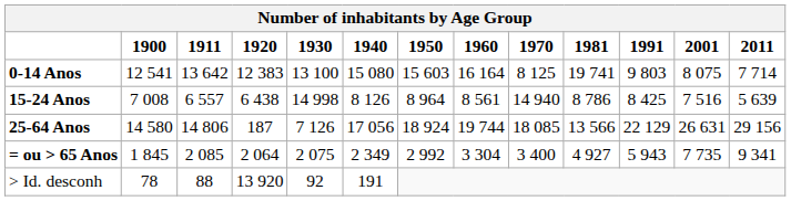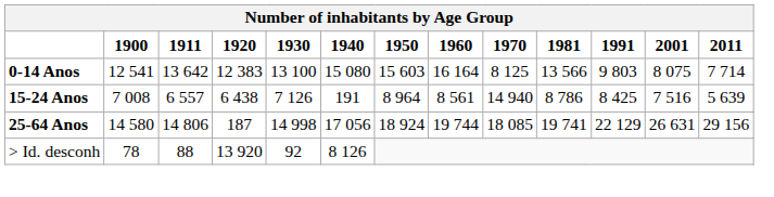 <table class="wikitable">
 <tr>
 <th colspan="13">Number of inhabitants by Age Group   </th>
 </tr>
 <tr bgcolor="white">
 <td></td>
 <td align="center"><strong>1900</strong></td>
 <td align="center"><strong>1911</strong></td>
 <td align="center"><strong>1920</strong></td>
 <td align="center"><strong>1930</strong></td>
 <td align="center"><strong>1940</strong></td>
 <td align="center"><strong>1950</strong></td>
 <td align="center"><strong>1960</strong></td>
 <td align="center"><strong>1970</strong></td>
 <td align="center"><strong>1981</strong></td>
 <td align="center"><strong>1991</strong></td>
 <td align="center"><strong>2001</strong></td>
 <td align="center"><strong>2011</strong></td>
 </tr>
 <tr bgcolor="white">
 <td><strong>0-14 Anos</strong></td>
 <td align="center">12 541</td>
 <td align="center">13 642</td>
 <td align="center">12 383</td>
 <td align="center">13 100</td>
 <td align="center">15 080</td>
 <td align="center">15 603</td>
 <td align="center">16 164</td>
 <td align="center">8 125</td>
-<td align="center">19 741</td>
+<td align="center">13 566</td>
 <td align="center">9 803</td>
 <td align="center">8 075</td>
 <td align="center">7 714</td>
 </tr>
 <tr bgcolor="white">
 <td><strong>15-24 Anos</strong></td>
 <td align="center">7 008</td>
 <td align="center">6 557</td>
 <td align="center">6 438</td>
-<td align="center">14 998</td>
-<td align="center">8 126</td>
+<td align="center">7 126</td>
+<td align="center">191</td>
 <td align="center">8 964</td>
 <td align="center">8 561</td>
 <td align="center">14 940</td>
 <td align="center">8 786</td>
 <td align="center">8 425</td>
 <td align="center">7 516</td>
 <td align="center">5 639</td>
 </tr>
 <tr bgcolor="white">
 <td><strong>25-64 Anos</strong></td>
 <td align="center">14 580</td>
 <td align="center">14 806</td>
 <td align="center">187</td>
-<td align="center">7 126</td>
+<td align="center">14 998</td>
 <td align="center">17 056</td>
 <td align="center">18 924</td>
 <td align="center">19 744</td>
 <td align="center">18 085</td>
-<td align="center">13 566</td>
+<td align="center">19 741</td>
 <td align="center">22 129</td>
 <td align="center">26 631</td>
 <td align="center">29 156</td>
-</tr>
-<tr bgcolor="white">
-<td><strong>= ou > 65 Anos</strong></td>
-<td align="center">1 845</td>
-<td align="center">2 085</td>
-<td align="center">2 064</td>
-<td align="center">2 075</td>
-<td align="center">2 349</td>
-<td align="center">2 992</td>
-<td align="center">3 304</td>
-<td align="center">3 400</td>
-<td align="center">4 927</td>
-<td align="center">5 943</td>
-<td align="center">7 735</td>
-<td align="center">9 341</td>
 </tr>
 <tr bgcolor="white">
 <td>> Id. desconh</td>
 <td align="center">78</td>
 <td align="center">88</td>
 <td align="center">13 920</td>
 <td align="center">92</td>
-<td align="center">191</td>
+<td align="center">8 126</td>
 </tr>
 </table>
